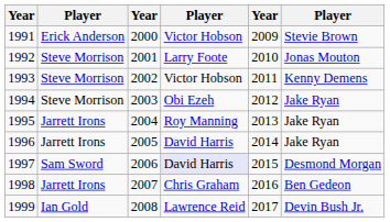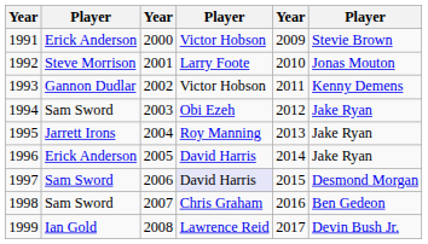 <table class="wikitable">
 <tr>
 <th>Year</th>
 <th>Player</th>
 <th>Year</th>
 <th>Player</th>
 <th>Year</th>
 <th>Player</th>
 </tr>
 <tr>
 <td>1991</td>
 <td><a href='#'>Erick Anderson</a></td>
 <td>2000</td>
 <td><a href='#'>Victor Hobson</a></td>
 <td>2009</td>
 <td><a href='#'>Stevie Brown</a></td>
 </tr>
 <tr>
 <td>1992</td>
 <td><a href='#'>Steve Morrison</a></td>
 <td>2001</td>
 <td><a href='#'>Larry Foote</a></td>
 <td>2010</td>
 <td><a href='#'>Jonas Mouton</a></td>
 </tr>
 <tr>
 <td>1993</td>
-<td><a href='#'>Steve Morrison</a></td>
+<td><a href='#'>Gannon Dudlar</a></td>
 <td>2002</td>
 <td>Victor Hobson</td>
 <td>2011</td>
 <td><a href='#'>Kenny Demens</a></td>
 </tr>
 <tr>
 <td>1994</td>
-<td>Steve Morrison</td>
+<td>Sam Sword</td>
 <td>2003</td>
 <td><a href='#'>Obi Ezeh</a></td>
 <td>2012</td>
 <td><a href='#'>Jake Ryan</a></td>
 </tr>
 <tr>
 <td>1995</td>
 <td><a href='#'>Jarrett Irons</a></td>
 <td>2004</td>
 <td><a href='#'>Roy Manning</a></td>
 <td>2013</td>
 <td>Jake Ryan</td>
 </tr>
 <tr>
 <td>1996</td>
-<td>Jarrett Irons</td>
+<td><a href='#'>Erick Anderson</a></td>
 <td>2005</td>
 <td><a href='#'>David Harris</a></td>
 <td>2014</td>
 <td>Jake Ryan</td>
 </tr>
 <tr>
 <td>1997</td>
 <td><a href='#'>Sam Sword</a></td>
 <td>2006</td>
 <td style="background: lavender;">David Harris</td>
 <td>2015</td>
 <td><a href='#'>Desmond Morgan</a></td>
 </tr>
 <tr>
 <td>1998</td>
-<td><a href='#'>Jarrett Irons</a></td>
+<td>Sam Sword</td>
 <td>2007</td>
 <td><a href='#'>Chris Graham</a></td>
 <td>2016</td>
 <td><a href='#'>Ben Gedeon</a></td>
 </tr>
 <tr>
 <td>1999</td>
 <td><a href='#'>Ian Gold</a></td>
 <td>2008</td>
 <td><a href='#'>Lawrence Reid</a></td>
 <td>2017</td>
 <td><a href='#'>Devin Bush Jr.</a></td>
 </tr>
 </table>
